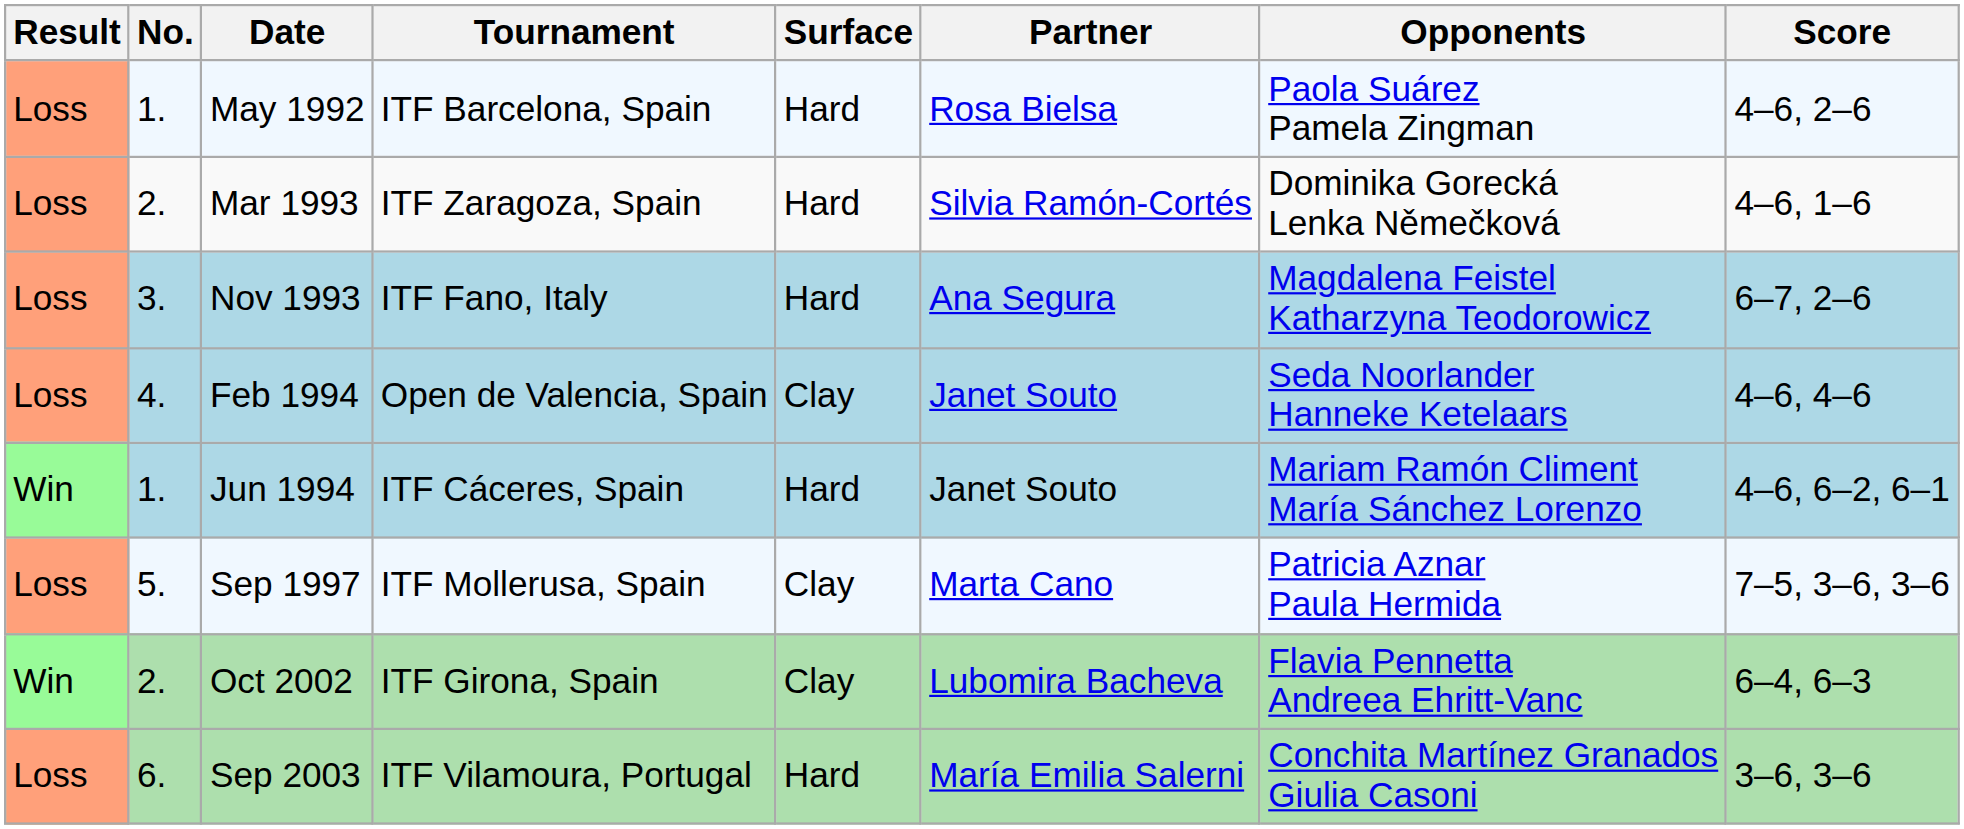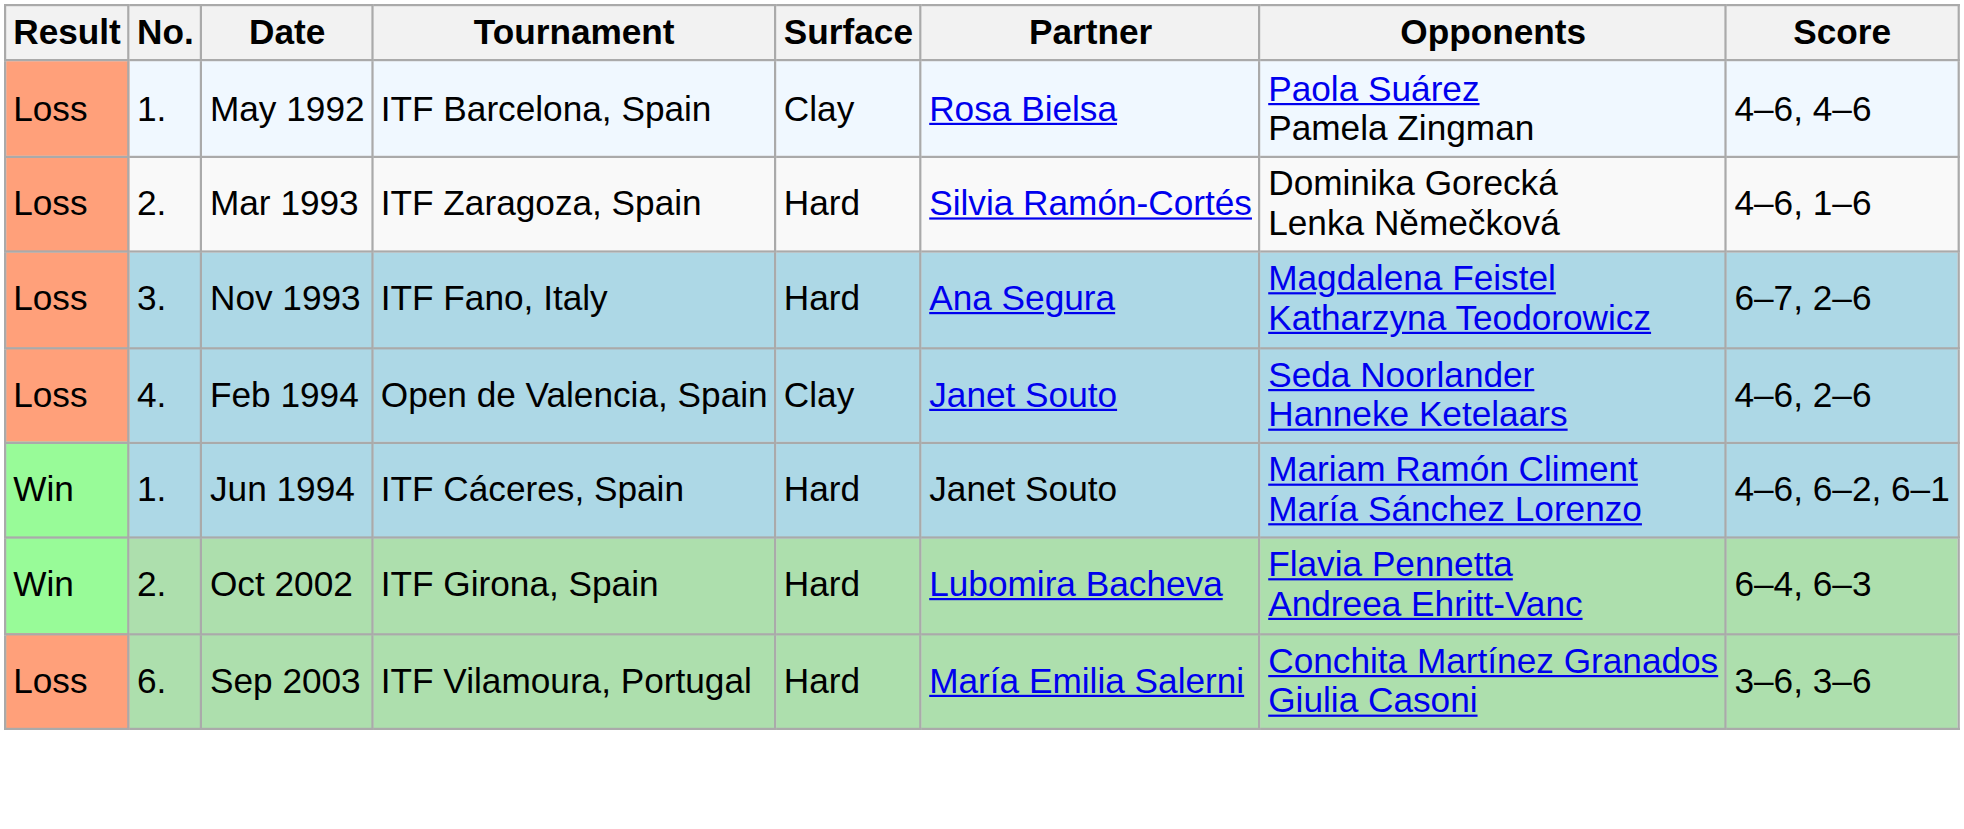 <table class="sortable wikitable">
 <tr>
 <th>Result</th>
 <th>No.</th>
 <th>Date</th>
 <th>Tournament</th>
 <th>Surface</th>
 <th>Partner</th>
 <th>Opponents</th>
 <th class="unsortable">Score</th>
 </tr>
 <tr style="background:#f0f8ff;">
 <td style="background:#ffa07a;">Loss</td>
 <td>1.</td>
 <td>May 1992</td>
 <td>ITF Barcelona, Spain</td>
-<td>Hard</td>
+<td>Clay</td>
 <td> <a href='#'>Rosa Bielsa</a></td>
 <td> <a href='#'>Paola Suárez</a> <br>  Pamela Zingman</td>
-<td>4–6, 2–6</td>
+<td>4–6, 4–6</td>
 </tr>
 <tr>
 <td style="background:#ffa07a;">Loss</td>
 <td>2.</td>
 <td>Mar 1993</td>
 <td>ITF Zaragoza, Spain</td>
 <td>Hard</td>
 <td> <a href='#'>Silvia Ramón-Cortés</a></td>
 <td> Dominika Gorecká <br>  Lenka Němečková</td>
 <td>4–6, 1–6</td>
 </tr>
 <tr style="background:lightblue;">
 <td style="background:#ffa07a;">Loss</td>
 <td>3.</td>
 <td>Nov 1993</td>
 <td>ITF Fano, Italy</td>
 <td>Hard</td>
 <td> <a href='#'>Ana Segura</a></td>
 <td> <a href='#'>Magdalena Feistel</a> <br>  <a href='#'>Katharzyna Teodorowicz</a></td>
 <td>6–7, 2–6</td>
 </tr>
 <tr style="background:lightblue;">
 <td style="background:#ffa07a;">Loss</td>
 <td>4.</td>
 <td>Feb 1994</td>
 <td>Open de Valencia, Spain</td>
 <td>Clay</td>
 <td> <a href='#'>Janet Souto</a></td>
 <td> <a href='#'>Seda Noorlander</a> <br>  <a href='#'>Hanneke Ketelaars</a></td>
-<td>4–6, 4–6</td>
+<td>4–6, 2–6</td>
 </tr>
 <tr style="background:lightblue;">
 <td style="background:#98fb98;">Win</td>
 <td>1.</td>
 <td>Jun 1994</td>
 <td>ITF Cáceres, Spain</td>
 <td>Hard</td>
 <td> Janet Souto</td>
 <td> <a href='#'>Mariam Ramón Climent</a> <br>  <a href='#'>María Sánchez Lorenzo</a></td>
 <td>4–6, 6–2, 6–1</td>
 </tr>
-<tr style="background:#f0f8ff;">
-<td style="background:#ffa07a;">Loss</td>
-<td>5.</td>
-<td>Sep 1997</td>
-<td>ITF Mollerusa, Spain</td>
-<td>Clay</td>
-<td> <a href='#'>Marta Cano</a></td>
-<td> <a href='#'>Patricia Aznar</a> <br>  <a href='#'>Paula Hermida</a></td>
-<td>7–5, 3–6, 3–6</td>
-</tr>
 <tr style="background:#addfad;">
 <td style="background:#98fb98;">Win</td>
 <td>2.</td>
 <td>Oct 2002</td>
 <td>ITF Girona, Spain</td>
-<td>Clay</td>
+<td>Hard</td>
 <td> <a href='#'>Lubomira Bacheva</a></td>
 <td> <a href='#'>Flavia Pennetta</a> <br>  <a href='#'>Andreea Ehritt-Vanc</a></td>
 <td>6–4, 6–3</td>
 </tr>
 <tr style="background:#addfad;">
 <td style="background:#ffa07a;">Loss</td>
 <td>6.</td>
 <td>Sep 2003</td>
 <td>ITF Vilamoura, Portugal</td>
 <td>Hard</td>
 <td> <a href='#'>María Emilia Salerni</a></td>
 <td> <a href='#'>Conchita Martínez Granados</a> <br>  <a href='#'>Giulia Casoni</a></td>
 <td>3–6, 3–6</td>
 </tr>
 </table>
